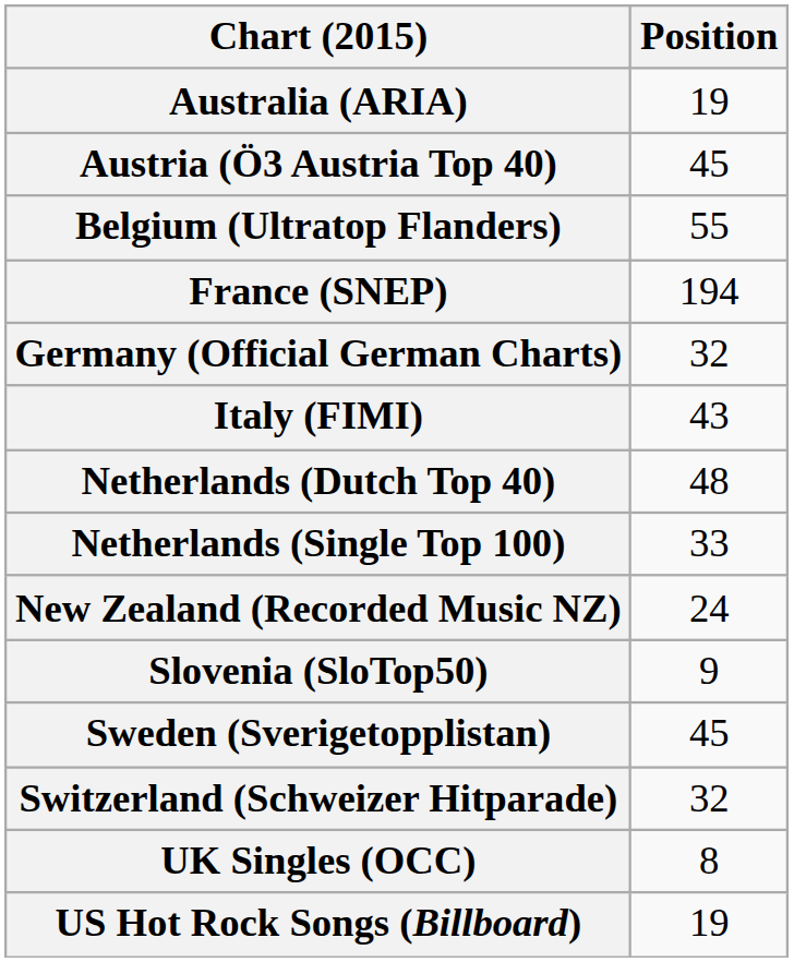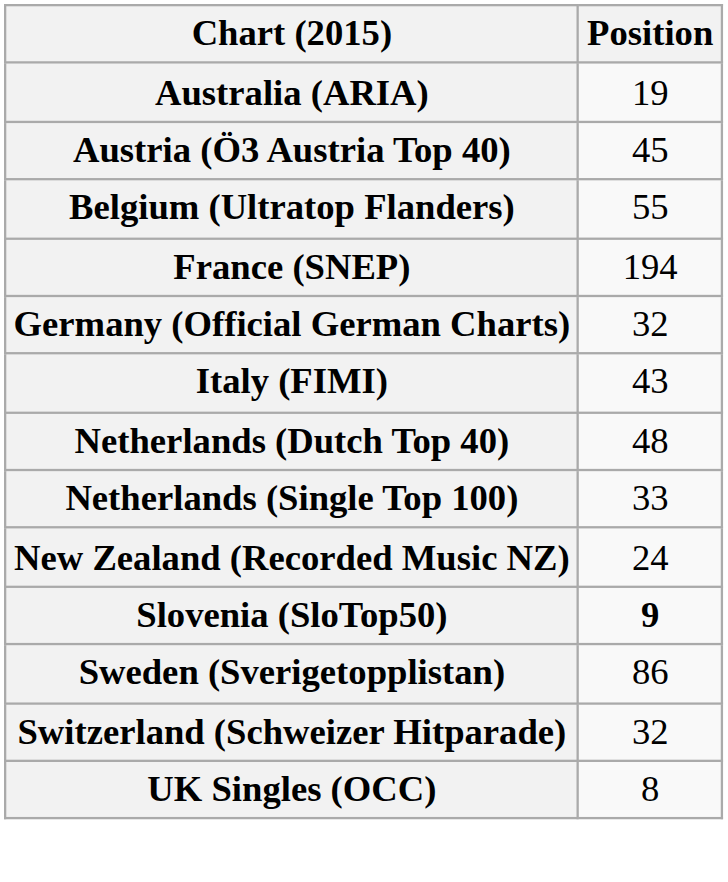 <table class="wikitable sortable plainrowheaders" style="text-align:center">
 <tr>
 <th scope="col">Chart (2015)</th>
 <th scope="col">Position</th>
 </tr>
 <tr>
 <th scope="row">Australia (ARIA)</th>
 <td>19</td>
 </tr>
 <tr>
 <th scope="row">Austria (Ö3 Austria Top 40)</th>
 <td>45</td>
 </tr>
 <tr>
 <th scope="row">Belgium (Ultratop Flanders)</th>
 <td>55</td>
 </tr>
 <tr>
 <th scope="row">France (SNEP)</th>
 <td>194</td>
 </tr>
 <tr>
 <th scope="row">Germany (Official German Charts)</th>
 <td>32</td>
 </tr>
 <tr>
 <th scope="row">Italy (FIMI)</th>
 <td>43</td>
 </tr>
 <tr>
 <th scope="row">Netherlands (Dutch Top 40)</th>
 <td>48</td>
 </tr>
 <tr>
 <th scope="row">Netherlands (Single Top 100)</th>
 <td>33</td>
 </tr>
 <tr>
 <th scope="row">New Zealand (Recorded Music NZ)</th>
 <td>24</td>
 </tr>
 <tr>
 <th scope="row">Slovenia (SloTop50)</th>
-<td align=center>9</td>
+<td align=center><strong>9</strong></td>
 </tr>
 <tr>
 <th scope="row">Sweden (Sverigetopplistan)</th>
-<td>45</td>
+<td>86</td>
 </tr>
 <tr>
 <th scope="row">Switzerland (Schweizer Hitparade)</th>
 <td>32</td>
 </tr>
 <tr>
 <th scope="row">UK Singles (OCC)</th>
 <td>8</td>
 </tr>
-<tr>
-<th scope="row">US Hot Rock Songs (<em>Billboard</em>)</th>
-<td>19</td>
-</tr>
 </table>
